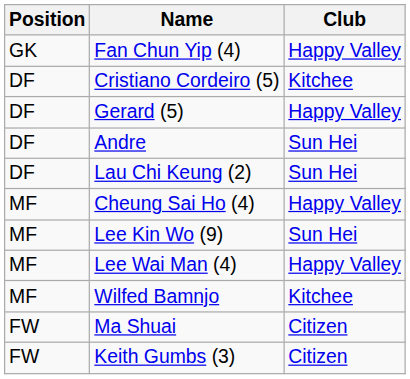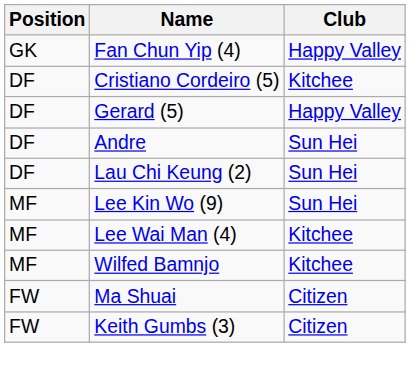 <table class="wikitable">
 <tr>
 <th>Position</th>
 <th>Name</th>
 <th>Club</th>
 </tr>
 <tr>
 <td>GK</td>
 <td> <a href='#'>Fan Chun Yip</a> (4)</td>
 <td><a href='#'>Happy Valley</a></td>
 </tr>
 <tr>
 <td>DF</td>
 <td> <a href='#'>Cristiano Cordeiro</a> (5)</td>
 <td><a href='#'>Kitchee</a></td>
 </tr>
 <tr>
 <td>DF</td>
 <td> <a href='#'>Gerard</a> (5)</td>
 <td><a href='#'>Happy Valley</a></td>
 </tr>
 <tr>
 <td>DF</td>
 <td> <a href='#'>Andre</a></td>
 <td><a href='#'>Sun Hei</a></td>
 </tr>
 <tr>
 <td>DF</td>
 <td> <a href='#'>Lau Chi Keung</a> (2)</td>
 <td><a href='#'>Sun Hei</a></td>
 </tr>
 <tr>
 <td>MF</td>
-<td> <a href='#'>Cheung Sai Ho</a> (4)</td>
-<td><a href='#'>Happy Valley</a></td>
-</tr>
-<tr>
-<td>MF</td>
 <td> <a href='#'>Lee Kin Wo</a> (9)</td>
 <td><a href='#'>Sun Hei</a></td>
 </tr>
 <tr>
 <td>MF</td>
 <td> <a href='#'>Lee Wai Man</a> (4)</td>
-<td><a href='#'>Happy Valley</a></td>
+<td><a href='#'>Kitchee</a></td>
 </tr>
 <tr>
 <td>MF</td>
 <td> <a href='#'>Wilfed Bamnjo</a></td>
 <td><a href='#'>Kitchee</a></td>
 </tr>
 <tr>
 <td>FW</td>
 <td> <a href='#'>Ma Shuai</a></td>
 <td><a href='#'>Citizen</a></td>
 </tr>
 <tr>
 <td>FW</td>
 <td> <a href='#'>Keith Gumbs</a> (3)</td>
 <td><a href='#'>Citizen</a></td>
 </tr>
 </table>
